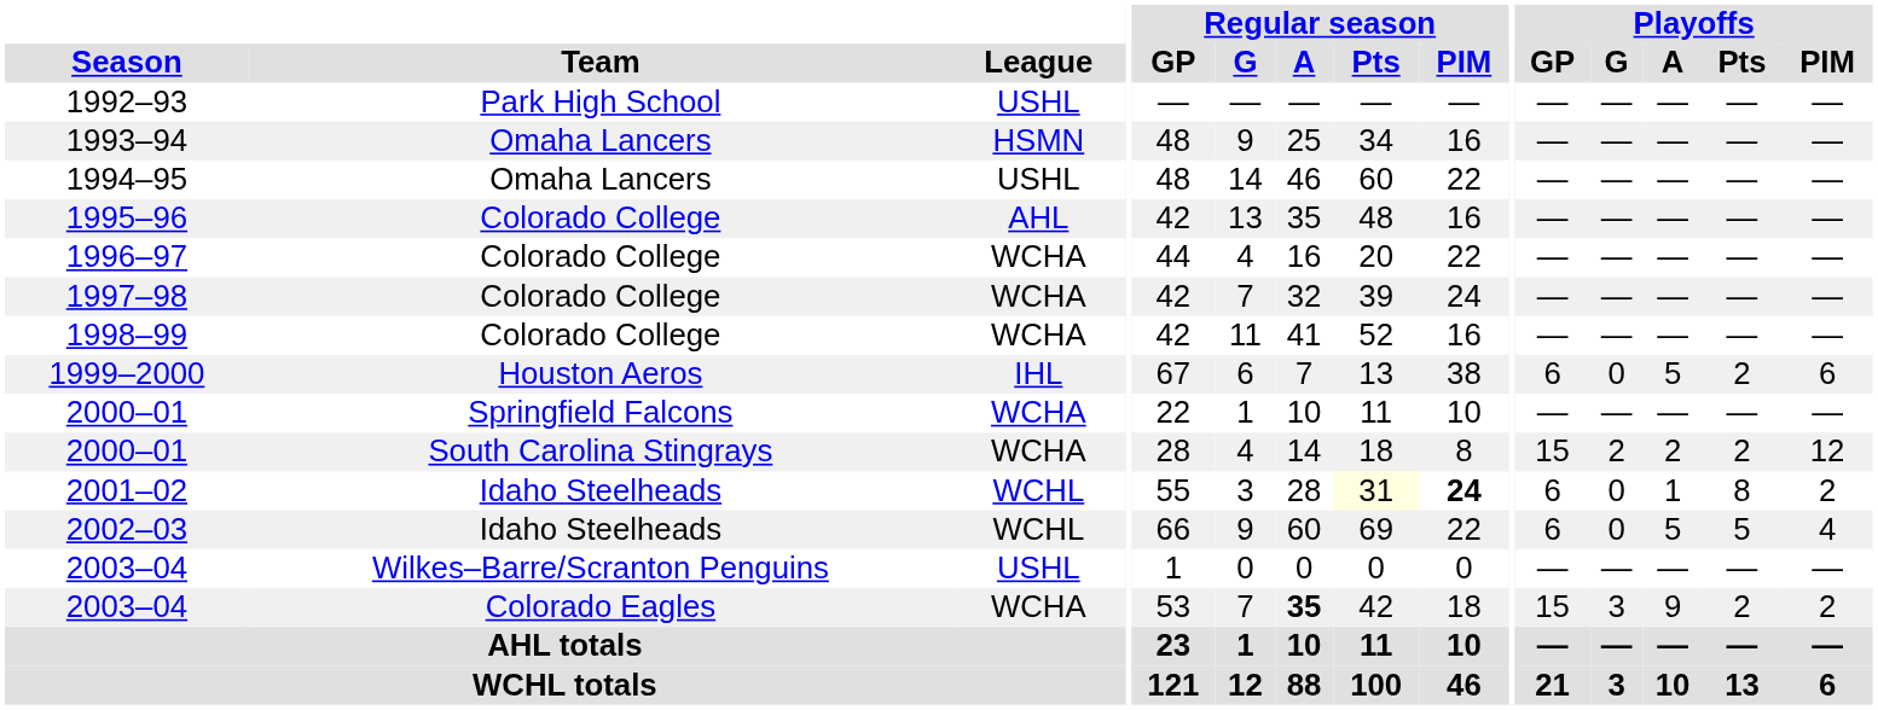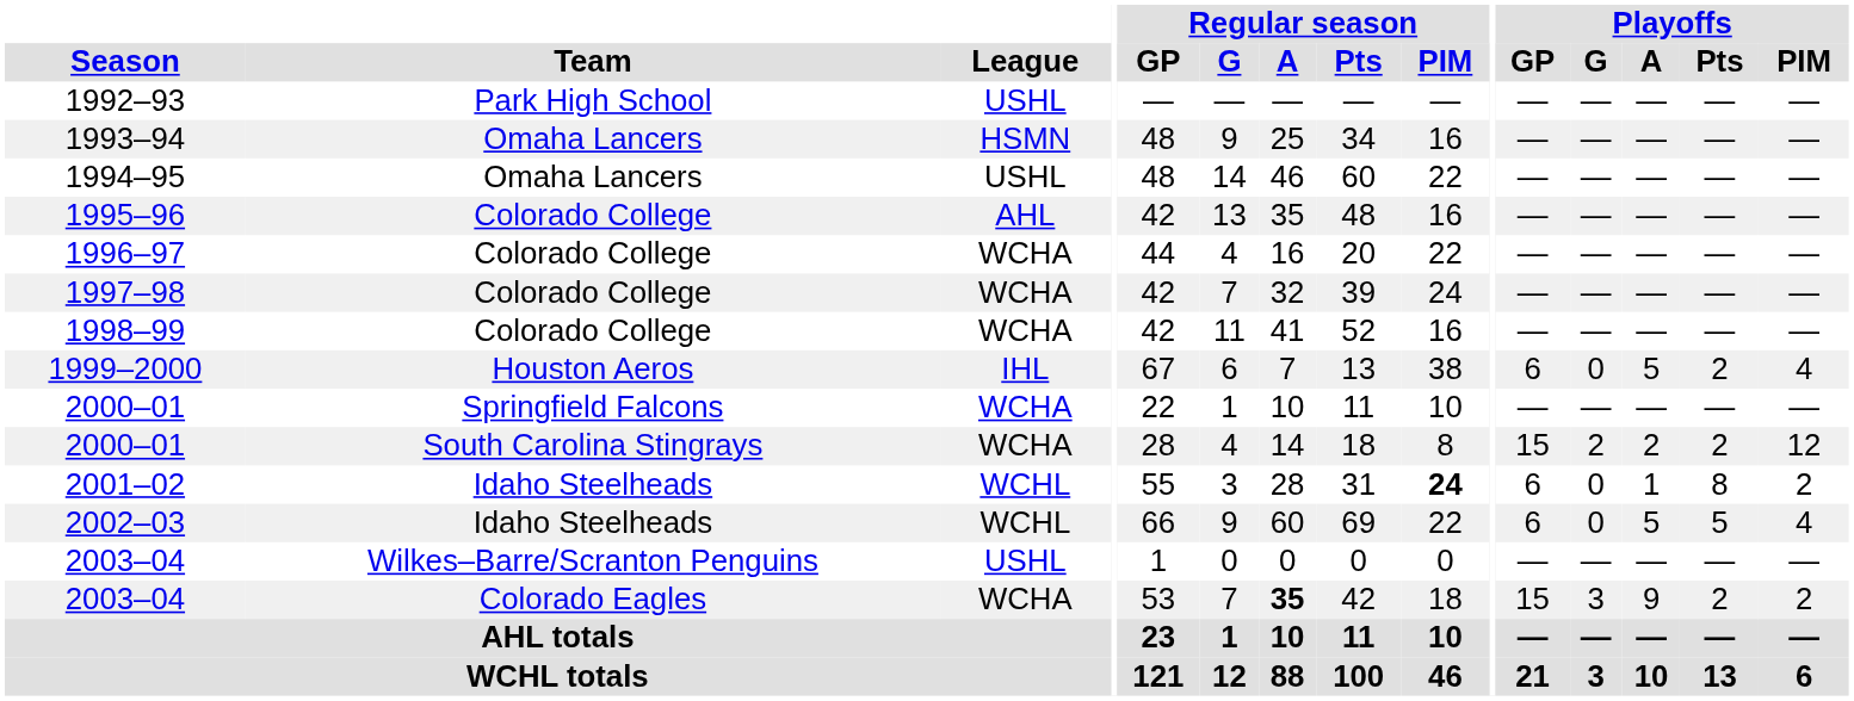 <table border="0" cellpadding="1" cellspacing="0" style="text-align:center; width:60em">
 <tr bgcolor="#e0e0e0">
 <th colspan="3" bgcolor="#ffffff"></th>
 <th rowspan="99" bgcolor="#ffffff"></th>
 <th colspan="5"><a href='#'>Regular season</a></th>
 <th rowspan="99" bgcolor="#ffffff"></th>
 <th colspan="5"><a href='#'>Playoffs</a></th>
 </tr>
 <tr bgcolor="#e0e0e0">
 <th><a href='#'>Season</a></th>
 <th>Team</th>
 <th>League</th>
 <th>GP</th>
 <th><a href='#'>G</a></th>
 <th><a href='#'>A</a></th>
 <th><a href='#'>Pts</a></th>
 <th><a href='#'>PIM</a></th>
 <th>GP</th>
 <th>G</th>
 <th>A</th>
 <th>Pts</th>
 <th>PIM</th>
 </tr>
 <tr>
 <td>1992–93</td>
 <td><a href='#'>Park High School</a></td>
 <td><a href='#'>USHL</a></td>
 <td>—</td>
 <td>—</td>
 <td>—</td>
 <td>—</td>
 <td>—</td>
 <td>—</td>
 <td>—</td>
 <td>—</td>
 <td>—</td>
 <td>—</td>
 </tr>
 <tr bgcolor="f0f0f0">
 <td>1993–94</td>
 <td><a href='#'>Omaha Lancers</a></td>
 <td><a href='#'>HSMN</a></td>
 <td>48</td>
 <td>9</td>
 <td>25</td>
 <td>34</td>
 <td>16</td>
 <td>—</td>
 <td>—</td>
 <td>—</td>
 <td>—</td>
 <td>—</td>
 </tr>
 <tr>
 <td>1994–95</td>
 <td>Omaha Lancers</td>
 <td>USHL</td>
 <td>48</td>
 <td>14</td>
 <td>46</td>
 <td>60</td>
 <td>22</td>
 <td>—</td>
 <td>—</td>
 <td>—</td>
 <td>—</td>
 <td>—</td>
 </tr>
 <tr bgcolor="f0f0f0">
 <td><a href='#'>1995–96</a></td>
 <td><a href='#'>Colorado College</a></td>
 <td><a href='#'>AHL</a></td>
 <td>42</td>
 <td>13</td>
 <td>35</td>
 <td>48</td>
 <td>16</td>
 <td>—</td>
 <td>—</td>
 <td>—</td>
 <td>—</td>
 <td>—</td>
 </tr>
 <tr>
 <td><a href='#'>1996–97</a></td>
 <td>Colorado College</td>
 <td>WCHA</td>
 <td>44</td>
 <td>4</td>
 <td>16</td>
 <td>20</td>
 <td>22</td>
 <td>—</td>
 <td>—</td>
 <td>—</td>
 <td>—</td>
 <td>—</td>
 </tr>
 <tr bgcolor="f0f0f0">
 <td><a href='#'>1997–98</a></td>
 <td>Colorado College</td>
 <td>WCHA</td>
 <td>42</td>
 <td>7</td>
 <td>32</td>
 <td>39</td>
 <td>24</td>
 <td>—</td>
 <td>—</td>
 <td>—</td>
 <td>—</td>
 <td>—</td>
 </tr>
 <tr>
 <td><a href='#'>1998–99</a></td>
 <td>Colorado College</td>
 <td>WCHA</td>
 <td>42</td>
 <td>11</td>
 <td>41</td>
 <td>52</td>
 <td>16</td>
 <td>—</td>
 <td>—</td>
 <td>—</td>
 <td>—</td>
 <td>—</td>
 </tr>
 <tr bgcolor="f0f0f0">
 <td><a href='#'>1999–2000</a></td>
 <td><a href='#'>Houston Aeros</a></td>
 <td><a href='#'>IHL</a></td>
 <td>67</td>
 <td>6</td>
 <td>7</td>
 <td>13</td>
 <td>38</td>
 <td>6</td>
 <td>0</td>
 <td>5</td>
 <td>2</td>
-<td>6</td>
+<td>4</td>
 </tr>
 <tr>
 <td><a href='#'>2000–01</a></td>
 <td><a href='#'>Springfield Falcons</a></td>
 <td><a href='#'>WCHA</a></td>
 <td>22</td>
 <td>1</td>
 <td>10</td>
 <td>11</td>
 <td>10</td>
 <td>—</td>
 <td>—</td>
 <td>—</td>
 <td>—</td>
 <td>—</td>
 </tr>
 <tr bgcolor="f0f0f0">
 <td><a href='#'>2000–01</a></td>
 <td><a href='#'>South Carolina Stingrays</a></td>
 <td>WCHA</td>
 <td>28</td>
 <td>4</td>
 <td>14</td>
 <td>18</td>
 <td>8</td>
 <td>15</td>
 <td>2</td>
 <td>2</td>
 <td>2</td>
 <td>12</td>
 </tr>
 <tr>
 <td><a href='#'>2001–02</a></td>
 <td><a href='#'>Idaho Steelheads</a></td>
 <td><a href='#'>WCHL</a></td>
 <td>55</td>
 <td>3</td>
 <td>28</td>
-<td style="background: lightyellow;">31</td>
+<td>31</td>
 <td><strong>24</strong></td>
 <td>6</td>
 <td>0</td>
 <td>1</td>
 <td>8</td>
 <td>2</td>
 </tr>
 <tr bgcolor="f0f0f0">
 <td><a href='#'>2002–03</a></td>
 <td>Idaho Steelheads</td>
 <td>WCHL</td>
 <td>66</td>
 <td>9</td>
 <td>60</td>
 <td>69</td>
 <td>22</td>
 <td>6</td>
 <td>0</td>
 <td>5</td>
 <td>5</td>
 <td>4</td>
 </tr>
 <tr>
 <td><a href='#'>2003–04</a></td>
 <td><a href='#'>Wilkes–Barre/Scranton Penguins</a></td>
 <td><a href='#'>USHL</a></td>
 <td>1</td>
 <td>0</td>
 <td>0</td>
 <td>0</td>
 <td>0</td>
 <td>—</td>
 <td>—</td>
 <td>—</td>
 <td>—</td>
 <td>—</td>
 </tr>
 <tr bgcolor="f0f0f0">
 <td><a href='#'>2003–04</a></td>
 <td><a href='#'>Colorado Eagles</a></td>
 <td>WCHA</td>
 <td>53</td>
 <td>7</td>
 <td><strong>35</strong></td>
 <td>42</td>
 <td>18</td>
 <td>15</td>
 <td>3</td>
 <td>9</td>
 <td>2</td>
 <td>2</td>
 </tr>
 <tr bgcolor="#e0e0e0">
 <th colspan="3">AHL totals</th>
 <th>23</th>
 <th>1</th>
 <th>10</th>
 <th>11</th>
 <th>10</th>
 <th>—</th>
 <th>—</th>
 <th>—</th>
 <th>—</th>
 <th>—</th>
 </tr>
 <tr bgcolor="#e0e0e0">
 <th colspan="3">WCHL totals</th>
 <th>121</th>
 <th>12</th>
 <th>88</th>
 <th>100</th>
 <th>46</th>
 <th>21</th>
 <th>3</th>
 <th>10</th>
 <th>13</th>
 <th>6</th>
 </tr>
 </table>
